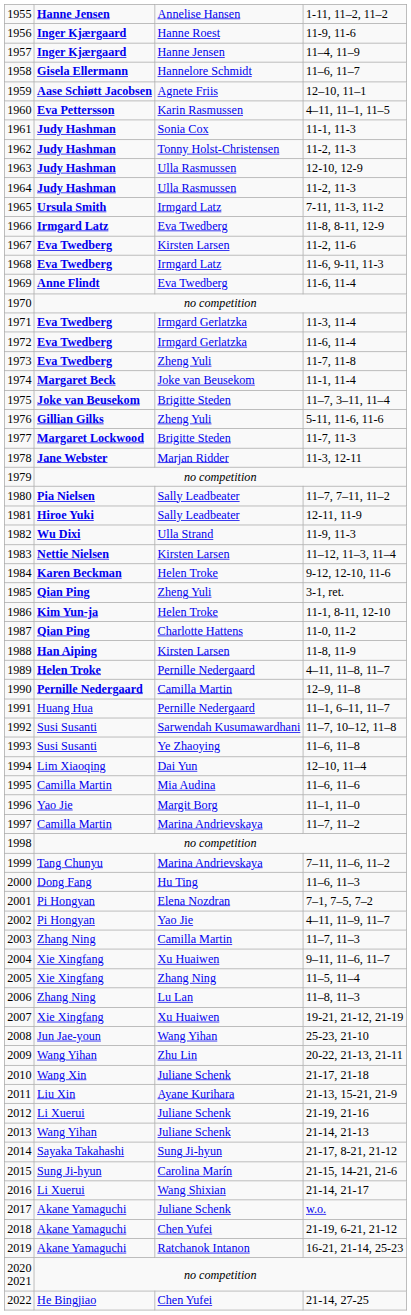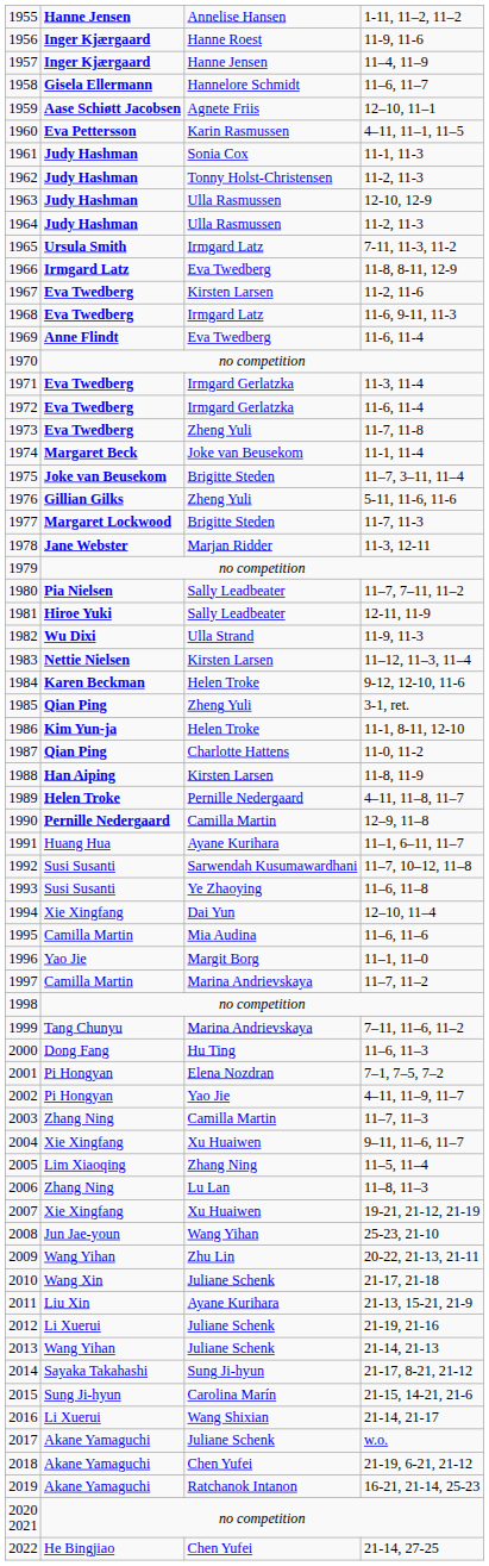 <table class="wikitable">
 <tr>
 <td>1955</td>
 <td><strong> <a href='#'>Hanne Jensen</a></strong></td>
 <td> <a href='#'>Annelise Hansen</a></td>
 <td>1-11, 11–2, 11–2</td>
 </tr>
 <tr>
 <td>1956</td>
 <td><strong> <a href='#'>Inger Kjærgaard</a></strong></td>
 <td> <a href='#'>Hanne Roest</a></td>
 <td>11-9, 11-6</td>
 </tr>
 <tr>
 <td>1957</td>
 <td><strong> <a href='#'>Inger Kjærgaard</a></strong></td>
 <td> <a href='#'>Hanne Jensen</a></td>
 <td>11–4, 11–9</td>
 </tr>
 <tr>
 <td>1958</td>
 <td><strong> <a href='#'>Gisela Ellermann</a></strong></td>
 <td> <a href='#'>Hannelore Schmidt</a></td>
 <td>11–6, 11–7</td>
 </tr>
 <tr>
 <td>1959</td>
 <td><strong> <a href='#'>Aase Schiøtt Jacobsen</a></strong></td>
 <td> <a href='#'>Agnete Friis</a></td>
 <td>12–10, 11–1</td>
 </tr>
 <tr>
 <td>1960</td>
 <td><strong> <a href='#'>Eva Pettersson</a></strong></td>
 <td> <a href='#'>Karin Rasmussen</a></td>
 <td>4–11, 11–1, 11–5</td>
 </tr>
 <tr>
 <td>1961</td>
 <td><strong> <a href='#'>Judy Hashman</a></strong></td>
 <td> <a href='#'>Sonia Cox</a></td>
 <td>11-1, 11-3</td>
 </tr>
 <tr>
 <td>1962</td>
 <td><strong> <a href='#'>Judy Hashman</a></strong></td>
 <td> <a href='#'>Tonny Holst-Christensen</a></td>
 <td>11-2, 11-3</td>
 </tr>
 <tr>
 <td>1963</td>
 <td><strong> <a href='#'>Judy Hashman</a></strong></td>
 <td> <a href='#'>Ulla Rasmussen</a></td>
 <td>12-10, 12-9</td>
 </tr>
 <tr>
 <td>1964</td>
 <td><strong> <a href='#'>Judy Hashman</a></strong></td>
 <td> <a href='#'>Ulla Rasmussen</a></td>
 <td>11-2, 11-3</td>
 </tr>
 <tr>
 <td>1965</td>
 <td><strong> <a href='#'>Ursula Smith</a></strong></td>
 <td> <a href='#'>Irmgard Latz</a></td>
 <td>7-11, 11-3, 11-2</td>
 </tr>
 <tr>
 <td>1966</td>
 <td><strong> <a href='#'>Irmgard Latz</a></strong></td>
 <td> <a href='#'>Eva Twedberg</a></td>
 <td>11-8, 8-11, 12-9</td>
 </tr>
 <tr>
 <td>1967</td>
 <td><strong> <a href='#'>Eva Twedberg</a></strong></td>
 <td> <a href='#'>Kirsten Larsen</a></td>
 <td>11-2, 11-6</td>
 </tr>
 <tr>
 <td>1968</td>
 <td><strong> <a href='#'>Eva Twedberg</a></strong></td>
 <td> <a href='#'>Irmgard Latz</a></td>
 <td>11-6, 9-11, 11-3</td>
 </tr>
 <tr>
 <td>1969</td>
 <td><strong> <a href='#'>Anne Flindt</a></strong></td>
 <td> <a href='#'>Eva Twedberg</a></td>
 <td>11-6, 11-4</td>
 </tr>
 <tr>
 <td>1970</td>
 <td colspan="3" align="center"><em>no competition</em></td>
 </tr>
 <tr>
 <td>1971</td>
 <td><strong> <a href='#'>Eva Twedberg</a></strong></td>
 <td> <a href='#'>Irmgard Gerlatzka</a></td>
 <td>11-3, 11-4</td>
 </tr>
 <tr>
 <td>1972</td>
 <td><strong> <a href='#'>Eva Twedberg</a></strong></td>
 <td> <a href='#'>Irmgard Gerlatzka</a></td>
 <td>11-6, 11-4</td>
 </tr>
 <tr>
 <td>1973</td>
 <td><strong> <a href='#'>Eva Twedberg</a></strong></td>
 <td> <a href='#'>Zheng Yuli</a></td>
 <td>11-7, 11-8</td>
 </tr>
 <tr>
 <td>1974</td>
 <td><strong> <a href='#'>Margaret Beck</a></strong></td>
 <td> <a href='#'>Joke van Beusekom</a></td>
 <td>11-1, 11-4</td>
 </tr>
 <tr>
 <td>1975</td>
 <td><strong> <a href='#'>Joke van Beusekom</a></strong></td>
 <td> <a href='#'>Brigitte Steden</a></td>
 <td>11–7, 3–11, 11–4</td>
 </tr>
 <tr>
 <td>1976</td>
 <td><strong> <a href='#'>Gillian Gilks</a></strong></td>
 <td> <a href='#'>Zheng Yuli</a></td>
 <td>5-11, 11-6, 11-6</td>
 </tr>
 <tr>
 <td>1977</td>
 <td><strong> <a href='#'>Margaret Lockwood</a></strong></td>
 <td> <a href='#'>Brigitte Steden</a></td>
 <td>11-7, 11-3</td>
 </tr>
 <tr>
 <td>1978</td>
 <td><strong> <a href='#'>Jane Webster</a></strong></td>
 <td> <a href='#'>Marjan Ridder</a></td>
 <td>11-3, 12-11</td>
 </tr>
 <tr>
 <td>1979</td>
 <td colspan="3" align="center"><em>no competition</em></td>
 </tr>
 <tr>
 <td>1980</td>
 <td><strong> <a href='#'>Pia Nielsen</a></strong></td>
 <td> <a href='#'>Sally Leadbeater</a></td>
 <td>11–7, 7–11, 11–2</td>
 </tr>
 <tr>
 <td>1981</td>
 <td><strong> <a href='#'>Hiroe Yuki</a></strong></td>
 <td> <a href='#'>Sally Leadbeater</a></td>
 <td>12-11, 11-9</td>
 </tr>
 <tr>
 <td>1982</td>
 <td><strong> <a href='#'>Wu Dixi</a></strong></td>
 <td> <a href='#'>Ulla Strand</a></td>
 <td>11-9, 11-3</td>
 </tr>
 <tr>
 <td>1983</td>
 <td><strong> <a href='#'>Nettie Nielsen</a></strong></td>
 <td> <a href='#'>Kirsten Larsen</a></td>
 <td>11–12, 11–3, 11–4</td>
 </tr>
 <tr>
 <td>1984</td>
 <td><strong> <a href='#'>Karen Beckman</a></strong></td>
 <td> <a href='#'>Helen Troke</a></td>
 <td>9-12, 12-10, 11-6</td>
 </tr>
 <tr>
 <td>1985</td>
 <td><strong> <a href='#'>Qian Ping</a></strong></td>
 <td> <a href='#'>Zheng Yuli</a></td>
 <td>3-1, ret.</td>
 </tr>
 <tr>
 <td>1986</td>
 <td><strong> <a href='#'>Kim Yun-ja</a></strong></td>
 <td> <a href='#'>Helen Troke</a></td>
 <td>11-1, 8-11, 12-10</td>
 </tr>
 <tr>
 <td>1987</td>
 <td><strong> <a href='#'>Qian Ping</a></strong></td>
 <td> <a href='#'>Charlotte Hattens</a></td>
 <td>11-0, 11-2</td>
 </tr>
 <tr>
 <td>1988</td>
 <td><strong> <a href='#'>Han Aiping</a></strong></td>
 <td> <a href='#'>Kirsten Larsen</a></td>
 <td>11-8, 11-9</td>
 </tr>
 <tr>
 <td>1989</td>
 <td><strong> <a href='#'>Helen Troke</a></strong></td>
 <td> <a href='#'>Pernille Nedergaard</a></td>
 <td>4–11, 11–8, 11–7</td>
 </tr>
 <tr>
 <td>1990</td>
 <td><strong> <a href='#'>Pernille Nedergaard</a></strong></td>
 <td> <a href='#'>Camilla Martin</a></td>
 <td>12–9, 11–8</td>
 </tr>
 <tr>
 <td>1991</td>
 <td> <a href='#'>Huang Hua</a></td>
-<td> <a href='#'>Pernille Nedergaard</a></td>
+<td> <a href='#'>Ayane Kurihara</a></td>
 <td>11–1, 6–11, 11–7</td>
 </tr>
 <tr>
 <td>1992</td>
 <td> <a href='#'>Susi Susanti</a></td>
 <td> <a href='#'>Sarwendah Kusumawardhani</a></td>
 <td>11–7, 10–12, 11–8</td>
 </tr>
 <tr>
 <td>1993</td>
 <td> <a href='#'>Susi Susanti</a></td>
 <td> <a href='#'>Ye Zhaoying</a></td>
 <td>11–6, 11–8</td>
 </tr>
 <tr>
 <td>1994</td>
-<td> <a href='#'>Lim Xiaoqing</a></td>
+<td> <a href='#'>Xie Xingfang</a></td>
 <td> <a href='#'>Dai Yun</a></td>
 <td>12–10, 11–4</td>
 </tr>
 <tr>
 <td>1995</td>
 <td> <a href='#'>Camilla Martin</a></td>
 <td> <a href='#'>Mia Audina</a></td>
 <td>11–6, 11–6</td>
 </tr>
 <tr>
 <td>1996</td>
 <td> <a href='#'>Yao Jie</a></td>
 <td> <a href='#'>Margit Borg</a></td>
 <td>11–1, 11–0</td>
 </tr>
 <tr>
 <td>1997</td>
 <td> <a href='#'>Camilla Martin</a></td>
 <td> <a href='#'>Marina Andrievskaya</a></td>
 <td>11–7, 11–2</td>
 </tr>
 <tr>
 <td>1998</td>
 <td colspan="3" align="center"><em>no competition</em></td>
 </tr>
 <tr>
 <td>1999</td>
 <td> <a href='#'>Tang Chunyu</a></td>
 <td> <a href='#'>Marina Andrievskaya</a></td>
 <td>7–11, 11–6, 11–2</td>
 </tr>
 <tr>
 <td>2000</td>
 <td> <a href='#'>Dong Fang</a></td>
 <td> <a href='#'>Hu Ting</a></td>
 <td>11–6, 11–3</td>
 </tr>
 <tr>
 <td>2001</td>
 <td> <a href='#'>Pi Hongyan</a></td>
 <td> <a href='#'>Elena Nozdran</a></td>
 <td>7–1, 7–5, 7–2</td>
 </tr>
 <tr>
 <td>2002</td>
 <td> <a href='#'>Pi Hongyan</a></td>
 <td> <a href='#'>Yao Jie</a></td>
 <td>4–11, 11–9, 11–7</td>
 </tr>
 <tr>
 <td>2003</td>
 <td> <a href='#'>Zhang Ning</a></td>
 <td> <a href='#'>Camilla Martin</a></td>
 <td>11–7, 11–3</td>
 </tr>
 <tr>
 <td>2004</td>
 <td> <a href='#'>Xie Xingfang</a></td>
 <td> <a href='#'>Xu Huaiwen</a></td>
 <td>9–11, 11–6, 11–7</td>
 </tr>
 <tr>
 <td>2005</td>
-<td> <a href='#'>Xie Xingfang</a></td>
+<td> <a href='#'>Lim Xiaoqing</a></td>
 <td> <a href='#'>Zhang Ning</a></td>
 <td>11–5, 11–4</td>
 </tr>
 <tr>
 <td>2006</td>
 <td> <a href='#'>Zhang Ning</a></td>
 <td> <a href='#'>Lu Lan</a></td>
 <td>11–8, 11–3</td>
 </tr>
 <tr>
 <td>2007</td>
 <td> <a href='#'>Xie Xingfang</a></td>
 <td> <a href='#'>Xu Huaiwen</a></td>
 <td>19-21, 21-12, 21-19</td>
 </tr>
 <tr>
 <td>2008</td>
 <td> <a href='#'>Jun Jae-youn</a></td>
 <td> <a href='#'>Wang Yihan</a></td>
 <td>25-23, 21-10</td>
 </tr>
 <tr>
 <td>2009</td>
 <td> <a href='#'>Wang Yihan</a></td>
 <td> <a href='#'>Zhu Lin</a></td>
 <td>20-22, 21-13, 21-11</td>
 </tr>
 <tr>
 <td>2010</td>
 <td> <a href='#'>Wang Xin</a></td>
 <td> <a href='#'>Juliane Schenk</a></td>
 <td>21-17, 21-18</td>
 </tr>
 <tr>
 <td>2011</td>
 <td> <a href='#'>Liu Xin</a></td>
 <td> <a href='#'>Ayane Kurihara</a></td>
 <td>21-13, 15-21, 21-9</td>
 </tr>
 <tr>
 <td>2012</td>
 <td> <a href='#'>Li Xuerui</a></td>
 <td> <a href='#'>Juliane Schenk</a></td>
 <td>21-19, 21-16</td>
 </tr>
 <tr>
 <td>2013</td>
 <td> <a href='#'>Wang Yihan</a></td>
 <td> <a href='#'>Juliane Schenk</a></td>
 <td>21-14, 21-13</td>
 </tr>
 <tr>
 <td>2014</td>
 <td> <a href='#'>Sayaka Takahashi</a></td>
 <td> <a href='#'>Sung Ji-hyun</a></td>
 <td>21-17, 8-21, 21-12</td>
 </tr>
 <tr>
 <td>2015</td>
 <td> <a href='#'>Sung Ji-hyun</a></td>
 <td> <a href='#'>Carolina Marín</a></td>
 <td>21-15, 14-21, 21-6</td>
 </tr>
 <tr>
 <td>2016</td>
 <td> <a href='#'>Li Xuerui</a></td>
 <td> <a href='#'>Wang Shixian</a></td>
 <td>21-14, 21-17</td>
 </tr>
 <tr>
 <td>2017</td>
 <td> <a href='#'>Akane Yamaguchi</a></td>
 <td> <a href='#'>Juliane Schenk</a></td>
 <td><a href='#'>w.o.</a></td>
 </tr>
 <tr>
 <td>2018</td>
 <td> <a href='#'>Akane Yamaguchi</a></td>
 <td> <a href='#'>Chen Yufei</a></td>
 <td>21-19, 6-21, 21-12</td>
 </tr>
 <tr>
 <td>2019</td>
 <td> <a href='#'>Akane Yamaguchi</a></td>
 <td> <a href='#'>Ratchanok Intanon</a></td>
 <td>16-21, 21-14, 25-23</td>
 </tr>
 <tr>
 <td>2020<br>2021</td>
 <td colspan="3" align="center"><em>no competition</em></td>
 </tr>
 <tr>
 <td>2022</td>
 <td> <a href='#'>He Bingjiao</a></td>
 <td> <a href='#'>Chen Yufei</a></td>
 <td>21-14, 27-25</td>
 </tr>
 </table>
